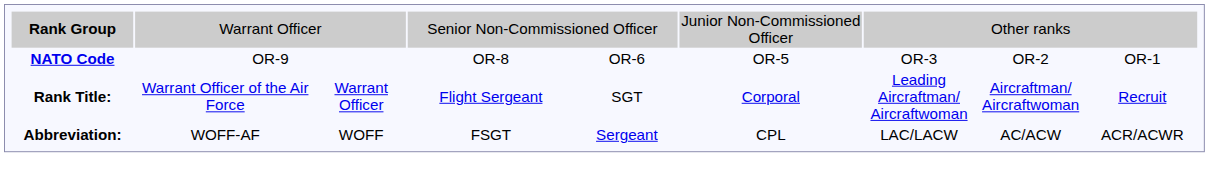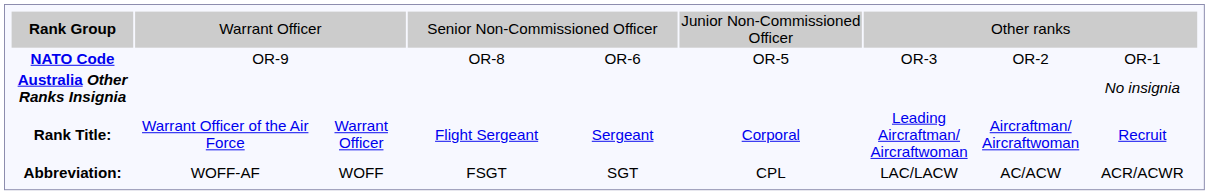 <table style="border:1px solid #8888aa; background:#f7f8ff; text-align:center; padding:5px;">
 <tr bgcolor=#CCCCCC>
 <th colspan=1>Rank Group</th>
 <td colspan="2"  width="22%">Warrant Officer</td>
 <td colspan="2" width="22%">Senior Non-Commissioned Officer</td>
 <td colspan="1">Junior Non-Commissioned Officer</td>
 <td colspan="3">Other ranks</td>
 </tr>
 <tr>
 <th Width=10%><a href='#'>NATO Code</a></th>
 <td colspan="2">OR-9</td>
 <td colspan="1">OR-8</td>
 <td>OR-6</td>
 <td Width=15%>OR-5</td>
 <td Width=9%>OR-3</td>
 <td Width=9%>OR-2</td>
 <td Width=9%>OR-1</td>
 </tr>
 <tr>
+<th> <a href='#'>Australia</a> <em>Other Ranks Insignia</em></th>
+<td></td>
+<td></td>
+<td></td>
+<td width="9%"></td>
+<td></td>
+<td></td>
+<td></td>
+<td width="9%"><em>No insignia</em></td>
+</tr>
+<tr>
 <th>Rank Title:</th>
 <td><a href='#'>Warrant Officer of the Air Force</a></td>
 <td colspan=1><a href='#'>Warrant Officer</a></td>
 <td colspan=1><a href='#'>Flight Sergeant</a></td>
-<td>SGT</td>
+<td><a href='#'>Sergeant</a></td>
 <td><a href='#'>Corporal</a></td>
 <td><a href='#'>Leading Aircraftman/<br>Aircraftwoman</a></td>
 <td colspan=1><a href='#'>Aircraftman/<br>Aircraftwoman</a></td>
 <td><a href='#'>Recruit</a></td>
 </tr>
 <tr>
 <th>Abbreviation:</th>
 <td colspan=1>WOFF-AF</td>
 <td colspan=1>WOFF</td>
 <td colspan=1>FSGT</td>
-<td><a href='#'>Sergeant</a></td>
+<td>SGT</td>
 <td>CPL</td>
 <td>LAC/LACW</td>
 <td colspan=1>AC/ACW</td>
 <td>ACR/ACWR</td>
 </tr>
 </table>
